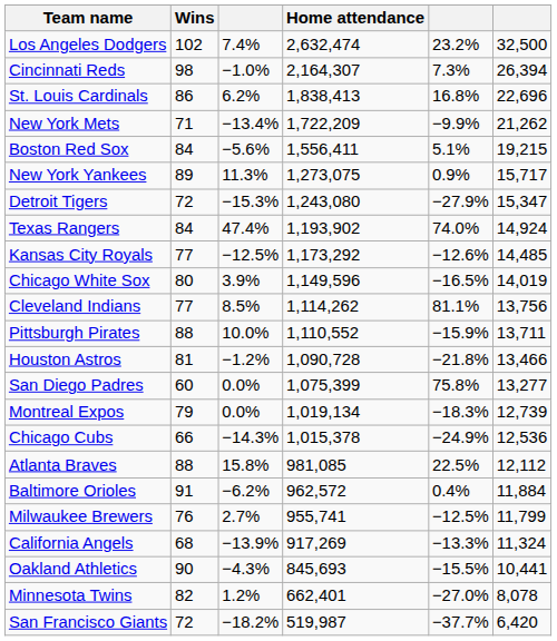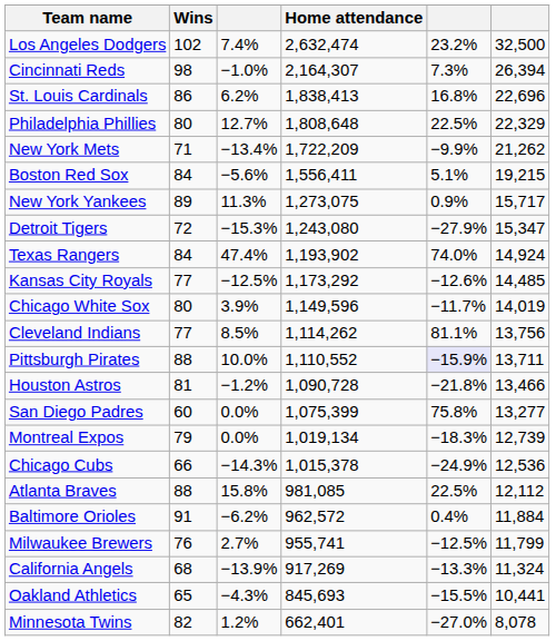 <table class="wikitable sortable">
 <tr style="text-align:center; font-size:larger;">
 </tr>
 <tr>
 <th>Team name</th>
 <th>Wins</th>
 <th></th>
 <th>Home attendance</th>
 <th></th>
 <th></th>
 </tr>
 <tr>
 <td><a href='#'>Los Angeles Dodgers</a></td>
 <td>102</td>
 <td>7.4%</td>
 <td>2,632,474</td>
 <td>23.2%</td>
 <td>32,500</td>
 </tr>
 <tr>
 <td><a href='#'>Cincinnati Reds</a></td>
 <td>98</td>
 <td>−1.0%</td>
 <td>2,164,307</td>
 <td>7.3%</td>
 <td>26,394</td>
 </tr>
 <tr>
 <td><a href='#'>St. Louis Cardinals</a></td>
 <td>86</td>
 <td>6.2%</td>
 <td>1,838,413</td>
 <td>16.8%</td>
 <td>22,696</td>
+</tr>
+<tr>
+<td><a href='#'>Philadelphia Phillies</a></td>
+<td>80</td>
+<td>12.7%</td>
+<td>1,808,648</td>
+<td>22.5%</td>
+<td>22,329</td>
 </tr>
 <tr>
 <td><a href='#'>New York Mets</a></td>
 <td>71</td>
 <td>−13.4%</td>
 <td>1,722,209</td>
 <td>−9.9%</td>
 <td>21,262</td>
 </tr>
 <tr>
 <td><a href='#'>Boston Red Sox</a></td>
 <td>84</td>
 <td>−5.6%</td>
 <td>1,556,411</td>
 <td>5.1%</td>
 <td>19,215</td>
 </tr>
 <tr>
 <td><a href='#'>New York Yankees</a></td>
 <td>89</td>
 <td>11.3%</td>
 <td>1,273,075</td>
 <td>0.9%</td>
 <td>15,717</td>
 </tr>
 <tr>
 <td><a href='#'>Detroit Tigers</a></td>
 <td>72</td>
 <td>−15.3%</td>
 <td>1,243,080</td>
 <td>−27.9%</td>
 <td>15,347</td>
 </tr>
 <tr>
 <td><a href='#'>Texas Rangers</a></td>
 <td>84</td>
 <td>47.4%</td>
 <td>1,193,902</td>
 <td>74.0%</td>
 <td>14,924</td>
 </tr>
 <tr>
 <td><a href='#'>Kansas City Royals</a></td>
 <td>77</td>
 <td>−12.5%</td>
 <td>1,173,292</td>
 <td>−12.6%</td>
 <td>14,485</td>
 </tr>
 <tr>
 <td><a href='#'>Chicago White Sox</a></td>
 <td>80</td>
 <td>3.9%</td>
 <td>1,149,596</td>
-<td>−16.5%</td>
+<td>−11.7%</td>
 <td>14,019</td>
 </tr>
 <tr>
 <td><a href='#'>Cleveland Indians</a></td>
 <td>77</td>
 <td>8.5%</td>
 <td>1,114,262</td>
 <td>81.1%</td>
 <td>13,756</td>
 </tr>
 <tr>
 <td><a href='#'>Pittsburgh Pirates</a></td>
 <td>88</td>
 <td>10.0%</td>
 <td>1,110,552</td>
-<td>−15.9%</td>
+<td style="background: lavender;">−15.9%</td>
 <td>13,711</td>
 </tr>
 <tr>
 <td><a href='#'>Houston Astros</a></td>
 <td>81</td>
 <td>−1.2%</td>
 <td>1,090,728</td>
 <td>−21.8%</td>
 <td>13,466</td>
 </tr>
 <tr>
 <td><a href='#'>San Diego Padres</a></td>
 <td>60</td>
 <td>0.0%</td>
 <td>1,075,399</td>
 <td>75.8%</td>
 <td>13,277</td>
 </tr>
 <tr>
 <td><a href='#'>Montreal Expos</a></td>
 <td>79</td>
 <td>0.0%</td>
 <td>1,019,134</td>
 <td>−18.3%</td>
 <td>12,739</td>
 </tr>
 <tr>
 <td><a href='#'>Chicago Cubs</a></td>
 <td>66</td>
 <td>−14.3%</td>
 <td>1,015,378</td>
 <td>−24.9%</td>
 <td>12,536</td>
 </tr>
 <tr>
 <td><a href='#'>Atlanta Braves</a></td>
 <td>88</td>
 <td>15.8%</td>
 <td>981,085</td>
 <td>22.5%</td>
 <td>12,112</td>
 </tr>
 <tr>
 <td><a href='#'>Baltimore Orioles</a></td>
 <td>91</td>
 <td>−6.2%</td>
 <td>962,572</td>
 <td>0.4%</td>
 <td>11,884</td>
 </tr>
 <tr>
 <td><a href='#'>Milwaukee Brewers</a></td>
 <td>76</td>
 <td>2.7%</td>
 <td>955,741</td>
 <td>−12.5%</td>
 <td>11,799</td>
 </tr>
 <tr>
 <td><a href='#'>California Angels</a></td>
 <td>68</td>
 <td>−13.9%</td>
 <td>917,269</td>
 <td>−13.3%</td>
 <td>11,324</td>
 </tr>
 <tr>
 <td><a href='#'>Oakland Athletics</a></td>
-<td>90</td>
+<td>65</td>
 <td>−4.3%</td>
 <td>845,693</td>
 <td>−15.5%</td>
 <td>10,441</td>
 </tr>
 <tr>
 <td><a href='#'>Minnesota Twins</a></td>
 <td>82</td>
 <td>1.2%</td>
 <td>662,401</td>
 <td>−27.0%</td>
 <td>8,078</td>
 </tr>
-<tr>
-<td><a href='#'>San Francisco Giants</a></td>
-<td>72</td>
-<td>−18.2%</td>
-<td>519,987</td>
-<td>−37.7%</td>
-<td>6,420</td>
-</tr>
 </table>
